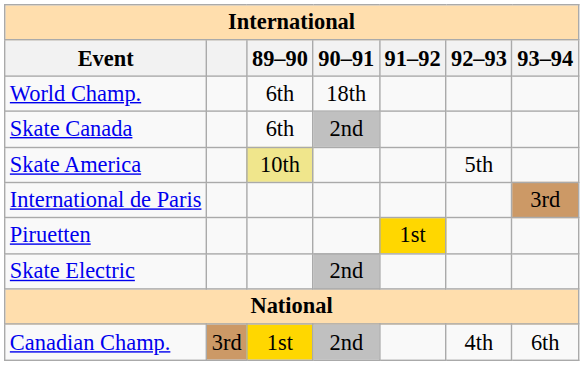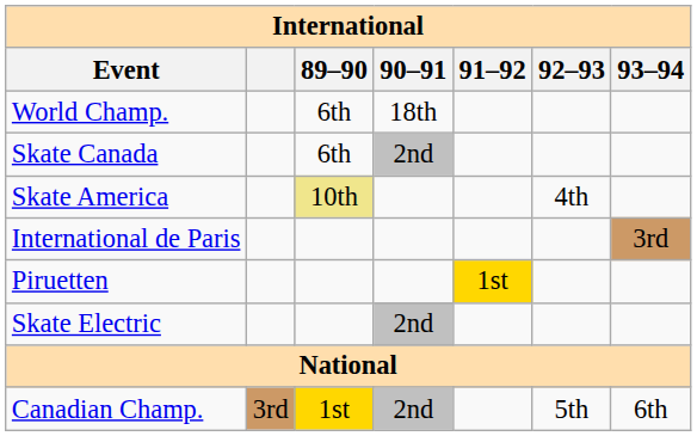 <table class="wikitable" style="text-align:center">
 <tr>
 <th style="background-color: #ffdead; " colspan=7 align=center>International</th>
 </tr>
 <tr>
 <th>Event</th>
 <th></th>
 <th>89–90</th>
 <th>90–91</th>
 <th>91–92</th>
 <th>92–93</th>
 <th>93–94</th>
 </tr>
 <tr>
 <td align=left><a href='#'>World Champ.</a></td>
 <td></td>
 <td>6th</td>
 <td>18th</td>
 <td></td>
 <td></td>
 <td></td>
 </tr>
 <tr>
 <td align=left><a href='#'>Skate Canada</a></td>
 <td></td>
 <td>6th</td>
 <td bgcolor=silver>2nd</td>
 <td></td>
 <td></td>
 <td></td>
 </tr>
 <tr>
 <td align=left><a href='#'>Skate America</a></td>
 <td></td>
 <td style="background: khaki;">10th</td>
 <td></td>
 <td></td>
-<td>5th</td>
+<td>4th</td>
 <td></td>
 </tr>
 <tr>
 <td align=left><a href='#'>International de Paris</a></td>
 <td></td>
 <td></td>
 <td></td>
 <td></td>
 <td></td>
 <td bgcolor=cc9966>3rd</td>
 </tr>
 <tr>
 <td align=left><a href='#'>Piruetten</a></td>
 <td></td>
 <td></td>
 <td></td>
 <td bgcolor=gold>1st</td>
 <td></td>
 <td></td>
 </tr>
 <tr>
 <td align=left><a href='#'>Skate Electric</a></td>
 <td></td>
 <td></td>
 <td bgcolor=silver>2nd</td>
 <td></td>
 <td></td>
 <td></td>
 </tr>
 <tr>
 <th style="background-color: #ffdead; " colspan=7 align=center>National</th>
 </tr>
 <tr>
 <td align=left><a href='#'>Canadian Champ.</a></td>
 <td bgcolor=cc9966>3rd</td>
 <td bgcolor=gold>1st</td>
 <td bgcolor=silver>2nd</td>
 <td></td>
-<td>4th</td>
+<td>5th</td>
 <td>6th</td>
 </tr>
 </table>
